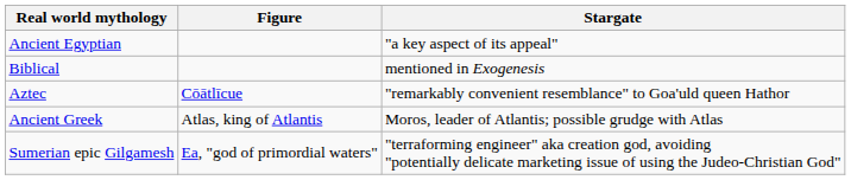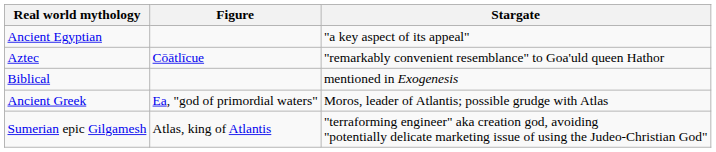 <table class="wikitable">
 <tr>
 <th>Real world mythology</th>
 <th>Figure</th>
 <th>Stargate</th>
 </tr>
 <tr>
 <td><a href='#'>Ancient Egyptian</a></td>
 <td></td>
 <td>"a key aspect of its appeal"</td>
 </tr>
 <tr>
+<td><a href='#'>Aztec</a></td>
+<td><a href='#'>Cōātlīcue</a></td>
+<td>"remarkably convenient resemblance" to Goa'uld queen Hathor</td>
+</tr>
+<tr>
 <td><a href='#'>Biblical</a></td>
 <td></td>
 <td>mentioned in <em>Exogenesis</em></td>
 </tr>
 <tr>
-<td><a href='#'>Aztec</a></td>
-<td><a href='#'>Cōātlīcue</a></td>
-<td>"remarkably convenient resemblance" to Goa'uld queen Hathor</td>
-</tr>
-<tr>
 <td><a href='#'>Ancient Greek</a></td>
-<td>Atlas, king of <a href='#'>Atlantis</a></td>
+<td><a href='#'>Ea</a>, "god of primordial waters"</td>
 <td>Moros, leader of Atlantis; possible grudge with Atlas</td>
 </tr>
 <tr>
 <td><a href='#'>Sumerian</a> epic <a href='#'>Gilgamesh</a></td>
-<td><a href='#'>Ea</a>, "god of primordial waters"</td>
+<td>Atlas, king of <a href='#'>Atlantis</a></td>
 <td>"terraforming engineer" aka creation god, avoiding<br>"potentially delicate marketing issue of using the Judeo-Christian God"</td>
 </tr>
 </table>
